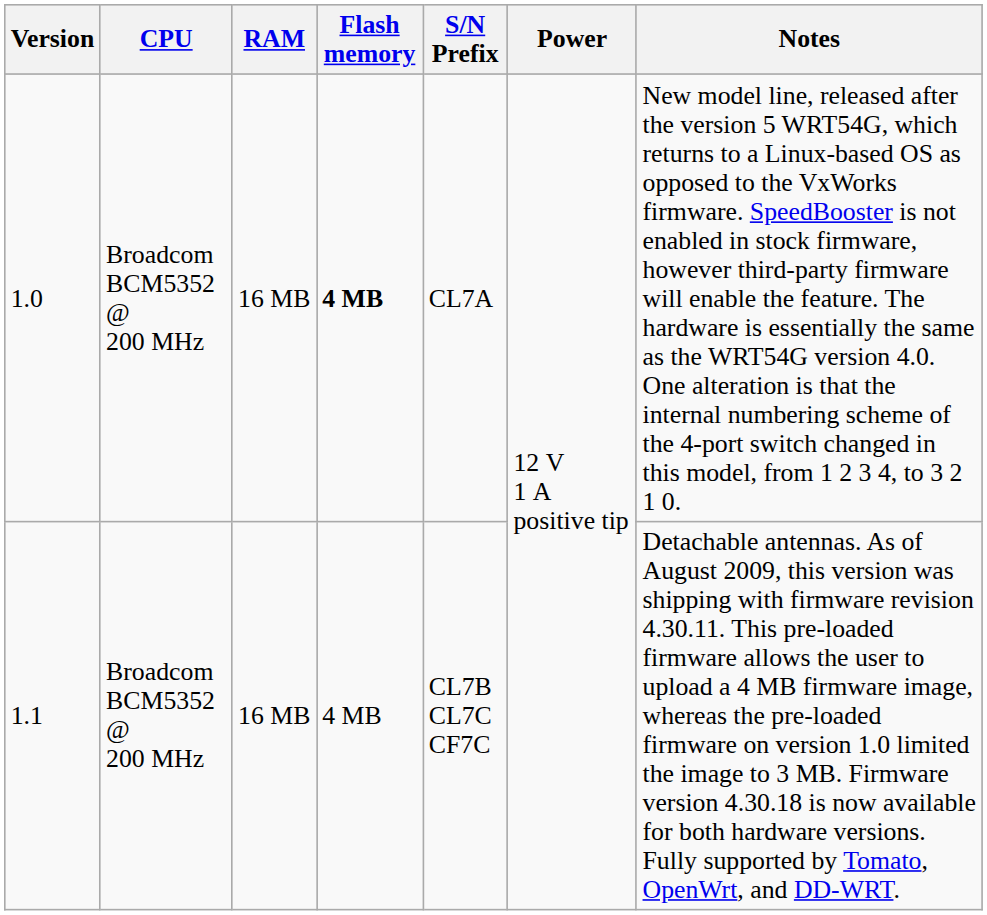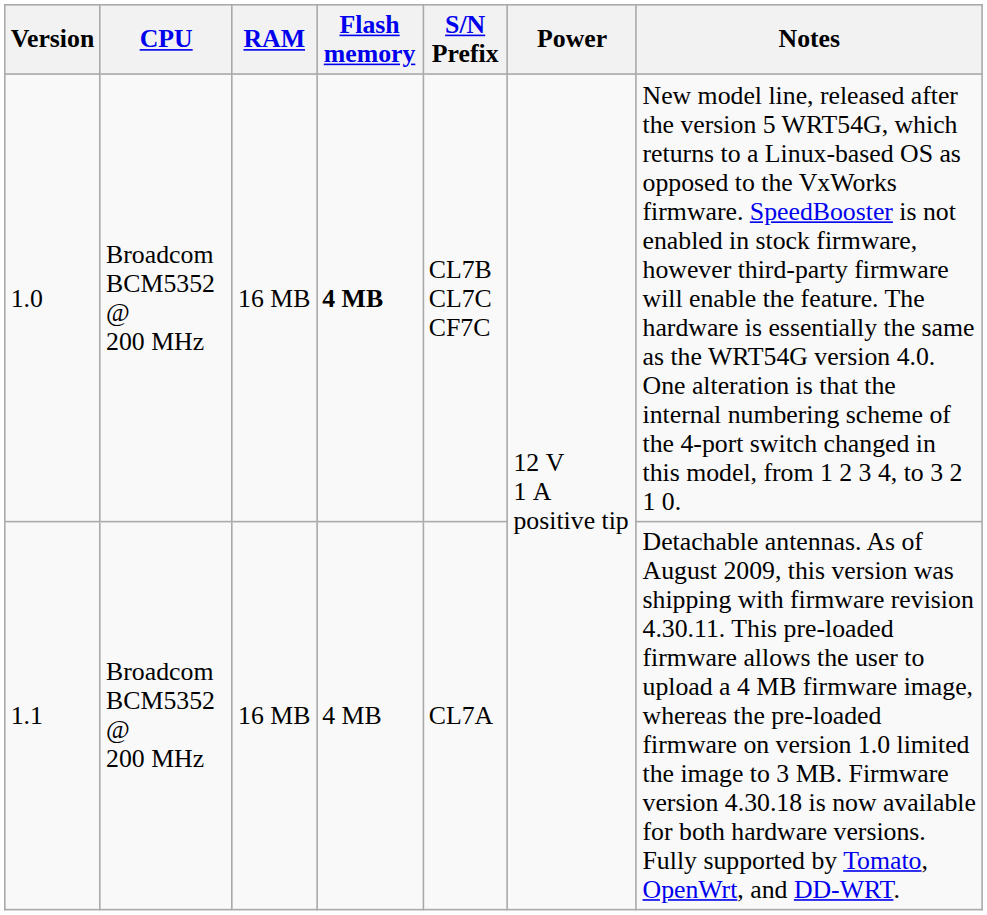 <table class="wikitable sortable">
 <tr>
 <th>Version</th>
 <th><a href='#'>CPU</a></th>
 <th><a href='#'>RAM</a></th>
 <th><a href='#'>Flash memory</a></th>
 <th><a href='#'>S/N</a> Prefix</th>
 <th>Power</th>
 <th>Notes</th>
 </tr>
 <tr>
 <td>1.0</td>
 <td>Broadcom BCM5352 @ 200 MHz</td>
 <td>16 MB</td>
 <td><strong>4 MB</strong></td>
-<td>CL7A</td>
+<td>CL7B CL7C CF7C</td>
 <td rowspan="2">12 V<br> 1 A positive tip</td>
 <td>New model line, released after the version 5 WRT54G, which returns to a Linux-based OS as opposed to the VxWorks firmware. <a href='#'>SpeedBooster</a> is not enabled in stock firmware, however third-party firmware will enable the feature. The hardware is essentially the same as the WRT54G version 4.0. One alteration is that the internal numbering scheme of the 4-port switch changed in this model, from 1 2 3 4, to 3 2 1 0.</td>
 </tr>
 <tr>
 <td>1.1</td>
 <td>Broadcom BCM5352 @ 200 MHz</td>
 <td>16 MB</td>
 <td>4 MB</td>
-<td>CL7B CL7C CF7C</td>
+<td>CL7A</td>
 <td>Detachable antennas. As of August 2009, this version was shipping with firmware revision 4.30.11.  This pre-loaded firmware allows the user to upload a 4 MB firmware image, whereas the pre-loaded firmware on version 1.0 limited the image to 3 MB. Firmware version 4.30.18 is now available for both hardware versions. Fully supported by <a href='#'>Tomato</a>, <a href='#'>OpenWrt</a>, and <a href='#'>DD-WRT</a>.</td>
 </tr>
 </table>
